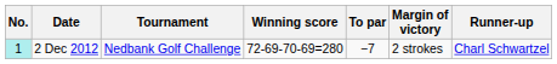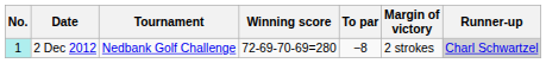 <table class="wikitable" style="font-size:95%;">
 <tr>
 <th>No.</th>
 <th>Date</th>
 <th>Tournament</th>
 <th>Winning score</th>
 <th>To par</th>
 <th>Margin of<br>victory</th>
 <th>Runner-up</th>
 </tr>
 <tr>
 <td align=center style="background: paleturquoise;">1</td>
 <td align=right>2 Dec <a href='#'>2012</a></td>
 <td><a href='#'>Nedbank Golf Challenge</a></td>
 <td align=right>72-69-70-69=280</td>
-<td align=center>−7</td>
+<td align=center>−8</td>
 <td>2 strokes</td>
-<td> <a href='#'>Charl Schwartzel</a></td>
+<td style="background: lightgrey;"> <a href='#'>Charl Schwartzel</a></td>
 </tr>
 </table>
